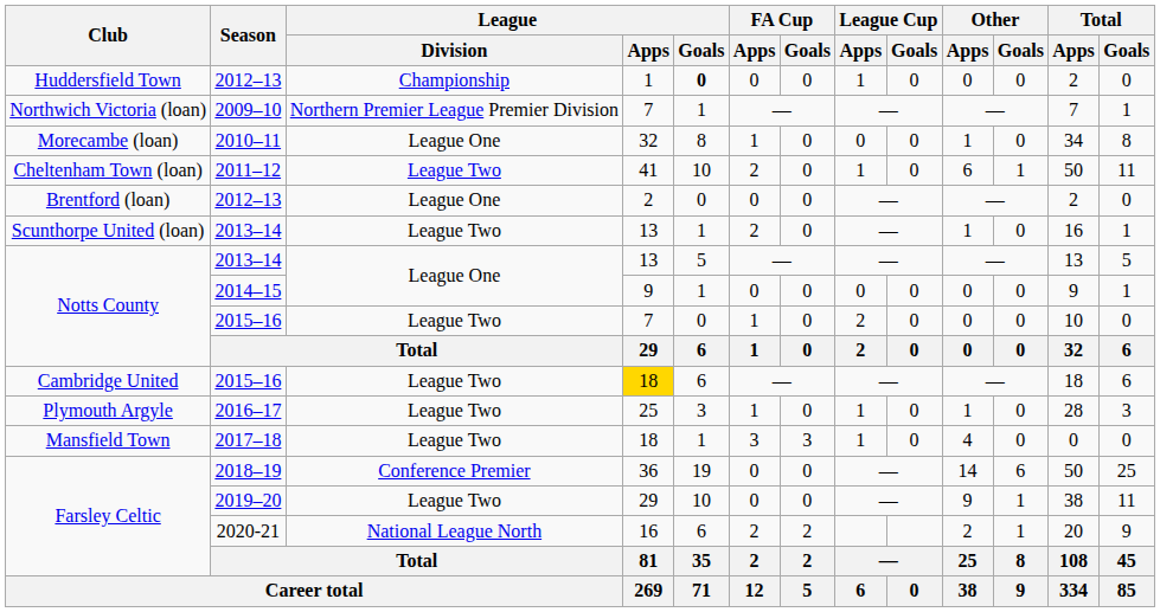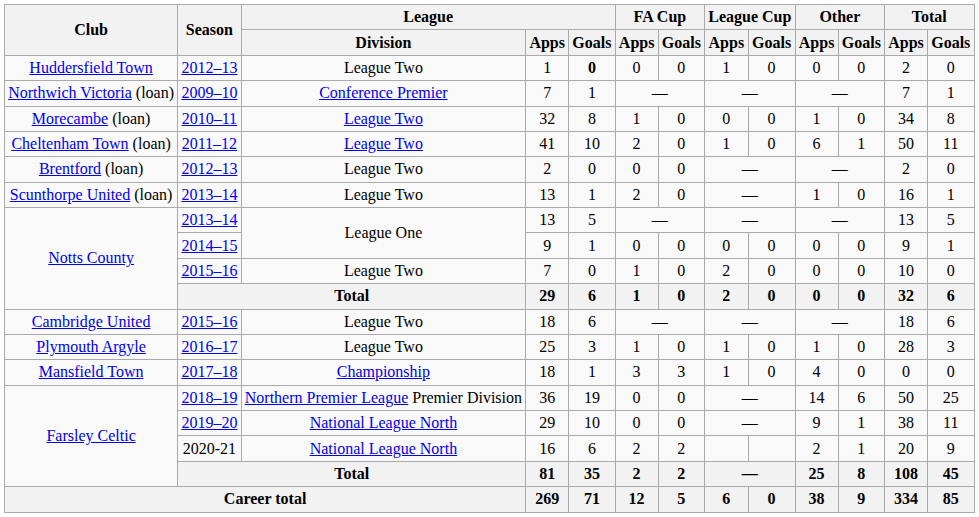 <table class="wikitable" style="text-align:center">
 <tr>
 <th rowspan="2">Club</th>
 <th rowspan="2">Season</th>
 <th colspan="3">League</th>
 <th colspan="2">FA Cup</th>
 <th colspan="2">League Cup</th>
 <th colspan="2">Other</th>
 <th colspan="2">Total</th>
 </tr>
 <tr>
 <th>Division</th>
 <th>Apps</th>
 <th>Goals</th>
 <th>Apps</th>
 <th>Goals</th>
 <th>Apps</th>
 <th>Goals</th>
 <th>Apps</th>
 <th>Goals</th>
 <th>Apps</th>
 <th>Goals</th>
 </tr>
 <tr>
 <td><a href='#'>Huddersfield Town</a></td>
 <td><a href='#'>2012–13</a></td>
-<td><a href='#'>Championship</a></td>
+<td>League Two</td>
 <td>1</td>
 <td><strong>0</strong></td>
 <td>0</td>
 <td>0</td>
 <td>1</td>
 <td>0</td>
 <td>0</td>
 <td>0</td>
 <td>2</td>
 <td>0</td>
 </tr>
 <tr>
 <td><a href='#'>Northwich Victoria</a> (loan)</td>
 <td><a href='#'>2009–10</a></td>
-<td><a href='#'>Northern Premier League</a> Premier Division</td>
+<td><a href='#'>Conference Premier</a></td>
 <td>7</td>
 <td>1</td>
 <td colspan="2">—</td>
 <td colspan="2">—</td>
 <td colspan="2">—</td>
 <td>7</td>
 <td>1</td>
 </tr>
 <tr>
 <td><a href='#'>Morecambe</a> (loan)</td>
 <td><a href='#'>2010–11</a></td>
-<td>League One</td>
+<td><a href='#'>League Two</a></td>
 <td>32</td>
 <td>8</td>
 <td>1</td>
 <td>0</td>
 <td>0</td>
 <td>0</td>
 <td>1</td>
 <td>0</td>
 <td>34</td>
 <td>8</td>
 </tr>
 <tr>
 <td><a href='#'>Cheltenham Town</a> (loan)</td>
 <td><a href='#'>2011–12</a></td>
 <td><a href='#'>League Two</a></td>
 <td>41</td>
 <td>10</td>
 <td>2</td>
 <td>0</td>
 <td>1</td>
 <td>0</td>
 <td>6</td>
 <td>1</td>
 <td>50</td>
 <td>11</td>
 </tr>
 <tr>
 <td><a href='#'>Brentford</a> (loan)</td>
 <td><a href='#'>2012–13</a></td>
-<td>League One</td>
+<td>League Two</td>
 <td>2</td>
 <td>0</td>
 <td>0</td>
 <td>0</td>
 <td colspan="2">—</td>
 <td colspan="2">—</td>
 <td>2</td>
 <td>0</td>
 </tr>
 <tr>
 <td><a href='#'>Scunthorpe United</a> (loan)</td>
 <td><a href='#'>2013–14</a></td>
 <td>League Two</td>
 <td>13</td>
 <td>1</td>
 <td>2</td>
 <td>0</td>
 <td colspan="2">—</td>
 <td>1</td>
 <td>0</td>
 <td>16</td>
 <td>1</td>
 </tr>
 <tr>
 <td rowspan="4"><a href='#'>Notts County</a></td>
 <td><a href='#'>2013–14</a></td>
 <td rowspan="2">League One</td>
 <td>13</td>
 <td>5</td>
 <td colspan="2">—</td>
 <td colspan="2">—</td>
 <td colspan="2">—</td>
 <td>13</td>
 <td>5</td>
 </tr>
 <tr>
 <td><a href='#'>2014–15</a></td>
 <td>9</td>
 <td>1</td>
 <td>0</td>
 <td>0</td>
 <td>0</td>
 <td>0</td>
 <td>0</td>
 <td>0</td>
 <td>9</td>
 <td>1</td>
 </tr>
 <tr>
 <td><a href='#'>2015–16</a></td>
 <td>League Two</td>
 <td>7</td>
 <td>0</td>
 <td>1</td>
 <td>0</td>
 <td>2</td>
 <td>0</td>
 <td>0</td>
 <td>0</td>
 <td>10</td>
 <td>0</td>
 </tr>
 <tr>
 <th colspan="2">Total</th>
 <th>29</th>
 <th>6</th>
 <th>1</th>
 <th>0</th>
 <th>2</th>
 <th>0</th>
 <th>0</th>
 <th>0</th>
 <th>32</th>
 <th>6</th>
 </tr>
 <tr>
 <td><a href='#'>Cambridge United</a></td>
 <td><a href='#'>2015–16</a></td>
 <td>League Two</td>
-<td style="background: gold;">18</td>
+<td>18</td>
 <td>6</td>
 <td colspan="2">—</td>
 <td colspan="2">—</td>
 <td colspan="2">—</td>
 <td>18</td>
 <td>6</td>
 </tr>
 <tr>
 <td><a href='#'>Plymouth Argyle</a></td>
 <td><a href='#'>2016–17</a></td>
 <td>League Two</td>
 <td>25</td>
 <td>3</td>
 <td>1</td>
 <td>0</td>
 <td>1</td>
 <td>0</td>
 <td>1</td>
 <td>0</td>
 <td>28</td>
 <td>3</td>
 </tr>
 <tr>
 <td><a href='#'>Mansfield Town</a></td>
 <td><a href='#'>2017–18</a></td>
-<td>League Two</td>
+<td><a href='#'>Championship</a></td>
 <td>18</td>
 <td>1</td>
 <td>3</td>
 <td>3</td>
 <td>1</td>
 <td>0</td>
 <td>4</td>
 <td>0</td>
 <td>0</td>
 <td>0</td>
 </tr>
 <tr>
 <td rowspan="4"><a href='#'>Farsley Celtic</a></td>
 <td><a href='#'>2018–19</a></td>
-<td><a href='#'>Conference Premier</a></td>
+<td><a href='#'>Northern Premier League</a> Premier Division</td>
 <td>36</td>
 <td>19</td>
 <td>0</td>
 <td>0</td>
 <td colspan="2">—</td>
 <td>14</td>
 <td>6</td>
 <td>50</td>
 <td>25</td>
 </tr>
 <tr>
 <td><a href='#'>2019–20</a></td>
-<td>League Two</td>
+<td><a href='#'>National League North</a></td>
 <td>29</td>
 <td>10</td>
 <td>0</td>
 <td>0</td>
 <td colspan="2">—</td>
 <td>9</td>
 <td>1</td>
 <td>38</td>
 <td>11</td>
 </tr>
 <tr>
 <td>2020-21</td>
 <td><a href='#'>National League North</a></td>
 <td>16</td>
 <td>6</td>
 <td>2</td>
 <td>2</td>
 <td></td>
 <td></td>
 <td>2</td>
 <td>1</td>
 <td>20</td>
 <td>9</td>
 </tr>
 <tr>
 <th colspan="2">Total</th>
 <th>81</th>
 <th>35</th>
 <th>2</th>
 <th>2</th>
 <th colspan="2">—</th>
 <th>25</th>
 <th>8</th>
 <th>108</th>
 <th>45</th>
 </tr>
 <tr>
 <th colspan="3">Career total</th>
 <th>269</th>
 <th>71</th>
 <th>12</th>
 <th>5</th>
 <th>6</th>
 <th>0</th>
 <th>38</th>
 <th>9</th>
 <th>334</th>
 <th>85</th>
 </tr>
 </table>
